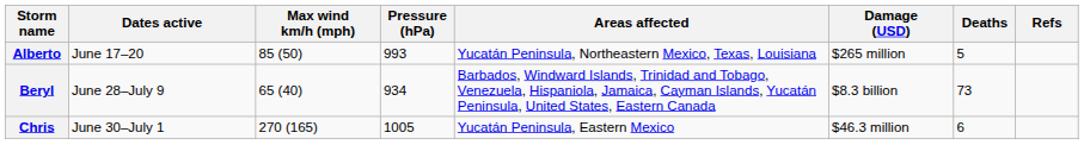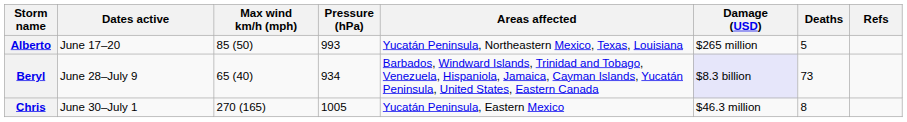 <table class="wikitable sortable">
 <tr>
 <th width="5%">Storm name</th>
 <th width="15%">Dates active</th>
 <th width="10%">Max wind<br>km/h (mph)</th>
 <th width="5%">Pressure<br>(hPa)</th>
 <th width="30%">Areas affected</th>
 <th width="10%">Damage<br>(<a href='#'>USD</a>)</th>
 <th width="5%">Deaths</th>
 <th width="5%">Refs</th>
 </tr>
 <tr>
 <th><a href='#'>Alberto</a></th>
 <td>June 17–20</td>
 <td>85 (50)</td>
 <td>993</td>
 <td><a href='#'>Yucatán Peninsula</a>, Northeastern <a href='#'>Mexico</a>, <a href='#'>Texas</a>, <a href='#'>Louisiana</a></td>
 <td>$265 million</td>
 <td>5</td>
 <td></td>
 </tr>
 <tr>
 <th><a href='#'>Beryl</a></th>
 <td>June 28–July 9</td>
 <td>65 (40)</td>
 <td>934</td>
 <td><a href='#'>Barbados</a>, <a href='#'>Windward Islands</a>, <a href='#'>Trinidad and Tobago</a>, <a href='#'>Venezuela</a>, <a href='#'>Hispaniola</a>, <a href='#'>Jamaica</a>, <a href='#'>Cayman Islands</a>, <a href='#'>Yucatán Peninsula</a>, <a href='#'>United States</a>, <a href='#'>Eastern Canada</a></td>
-<td>$8.3 billion</td>
+<td style="background: lavender;">$8.3 billion</td>
 <td>73</td>
 <td></td>
 </tr>
 <tr>
 <th><a href='#'>Chris</a></th>
 <td>June 30–July 1</td>
 <td>270 (165)</td>
 <td>1005</td>
 <td><a href='#'>Yucatán Peninsula</a>, Eastern <a href='#'>Mexico</a></td>
 <td>$46.3 million</td>
-<td>6</td>
+<td>8</td>
 <td></td>
 </tr>
 </table>
